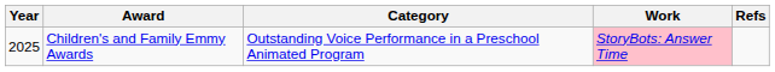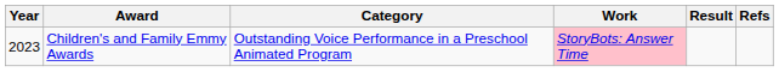 <table class="wikitable">
 <tr>
 <th>Year</th>
 <th>Award</th>
 <th>Category</th>
 <th>Work</th>
+<th>Result</th>
 <th>Refs</th>
 </tr>
 <tr>
-<td>2025</td>
+<td>2023</td>
 <td><a href='#'>Children's and Family Emmy Awards</a></td>
 <td><a href='#'>Outstanding Voice Performance in a Preschool Animated Program</a></td>
 <td style="background: pink;"><em><a href='#'>StoryBots: Answer Time</a></em></td>
 <td></td>
+<td></td>
 </tr>
 </table>
